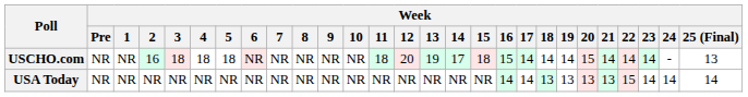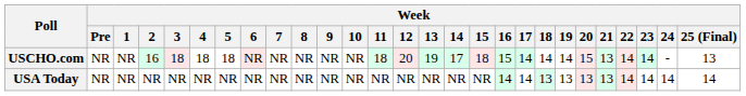 <table class="wikitable" style="white-space:nowrap;">
 <tr>
 <th scope="col" width="100" rowspan="2">Poll</th>
 <th colspan="26">Week</th>
 </tr>
 <tr>
 <th scope="col" width="30">Pre</th>
 <th scope="col" width="30">1</th>
 <th scope="col" width="30">2</th>
 <th scope="col" width="30">3</th>
 <th scope="col" width="30">4</th>
 <th scope="col" width="30">5</th>
 <th scope="col" width="30">6</th>
 <th scope="col" width="30">7</th>
 <th scope="col" width="30">8</th>
 <th scope="col" width="30">9</th>
 <th scope="col" width="30">10</th>
 <th scope="col" width="30">11</th>
 <th scope="col" width="30">12</th>
 <th scope="col" width="30">13</th>
 <th scope="col" width="30">14</th>
 <th scope="col" width="30">15</th>
 <th scope="col" width="30">16</th>
 <th scope="col" width="30">17</th>
 <th scope="col" width="30">18</th>
 <th scope="col" width="30">19</th>
 <th scope="col" width="30">20</th>
 <th scope="col" width="30">21</th>
 <th scope="col" width="30">22</th>
 <th scope="col" width="30">23</th>
 <th scope="col" width="30">24</th>
 <th scope="col" width="30">25 (Final)</th>
 </tr>
 <tr style="text-align:center;">
 <th>USCHO.com</th>
 <td bgcolor=FFFFFF>NR</td>
 <td bgcolor=FFFFFF>NR</td>
 <td bgcolor=D8FFEB>16</td>
 <td bgcolor=FFE6E6>18</td>
 <td bgcolor=FFFFFF>18</td>
 <td bgcolor=FFFFFF>18</td>
 <td bgcolor=FFE6E6>NR</td>
 <td bgcolor=FFFFFF>NR</td>
 <td bgcolor=FFFFFF>NR</td>
 <td bgcolor=FFFFFF>NR</td>
 <td bgcolor=FFFFFF>NR</td>
 <td bgcolor=D8FFEB>18</td>
 <td bgcolor=FFE6E6>20</td>
 <td bgcolor=D8FFEB>19</td>
 <td bgcolor=D8FFEB>17</td>
 <td bgcolor=FFE6E6>18</td>
 <td bgcolor=D8FFEB>15</td>
 <td bgcolor=D8FFEB>14</td>
 <td bgcolor=FFFFFF>14</td>
 <td bgcolor=FFFFFF>14</td>
 <td bgcolor=FFE6E6>15</td>
-<td bgcolor=D8FFEB>14</td>
+<td bgcolor=D8FFEB>13</td>
 <td bgcolor=FFE6E6>14</td>
 <td bgcolor=D8FFEB>14</td>
 <td bgcolor=FFFFFF>-</td>
 <td bgcolor=FFFFFF>13</td>
 </tr>
 <tr style="text-align:center;">
 <th>USA Today</th>
 <td bgcolor=FFFFFF>NR</td>
 <td bgcolor=FFFFFF>NR</td>
 <td bgcolor=FFFFFF>NR</td>
 <td bgcolor=FFFFFF>NR</td>
 <td bgcolor=FFFFFF>NR</td>
 <td bgcolor=FFFFFF>NR</td>
 <td bgcolor=FFFFFF>NR</td>
 <td bgcolor=FFFFFF>NR</td>
 <td bgcolor=FFFFFF>NR</td>
 <td bgcolor=FFFFFF>NR</td>
 <td bgcolor=FFFFFF>NR</td>
 <td bgcolor=FFFFFF>NR</td>
 <td bgcolor=FFFFFF>NR</td>
 <td bgcolor=FFFFFF>NR</td>
 <td bgcolor=FFFFFF>NR</td>
 <td bgcolor=FFFFFF>NR</td>
 <td bgcolor=D8FFEB>14</td>
 <td bgcolor=FFFFFF>14</td>
 <td bgcolor=D8FFEB>13</td>
 <td bgcolor=FFFFFF>13</td>
 <td bgcolor=FFE6E6>13</td>
 <td bgcolor=D8FFEB>13</td>
-<td bgcolor=FFE6E6>15</td>
+<td bgcolor=FFE6E6>14</td>
 <td bgcolor=FFFFFF>14</td>
 <td bgcolor=FFFFFF>14</td>
 <td bgcolor=FFFFFF>14</td>
 </tr>
 </table>
